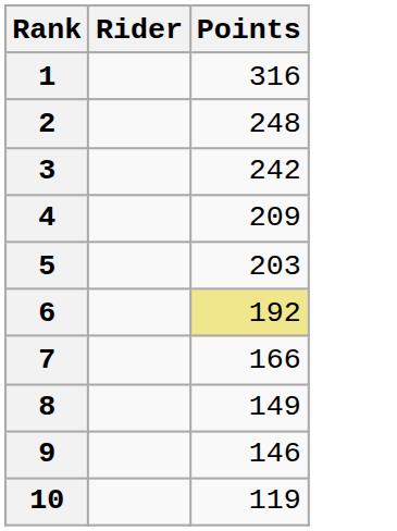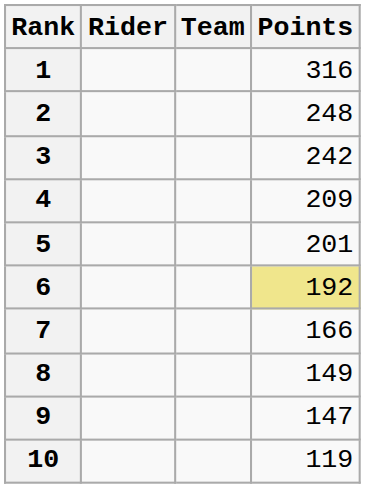 <table class="wikitable">
 <tr>
 <th scope="col">Rank</th>
 <th scope="col">Rider</th>
+<th scope="col">Team</th>
 <th scope="col">Points</th>
 </tr>
 <tr>
 <th scope="row">1</th>
 <td> </td>
+<td></td>
 <td style="text-align:right;">316</td>
 </tr>
 <tr>
 <th scope="row">2</th>
+<td></td>
 <td></td>
 <td style="text-align:right;">248</td>
 </tr>
 <tr>
 <th scope="row">3</th>
 <td></td>
+<td></td>
 <td style="text-align:right;">242</td>
 </tr>
 <tr>
 <th scope="row">4</th>
+<td></td>
 <td></td>
 <td style="text-align:right;">209</td>
 </tr>
 <tr>
 <th scope="row">5</th>
 <td></td>
-<td style="text-align:right;">203</td>
+<td></td>
+<td style="text-align:right;">201</td>
 </tr>
 <tr>
 <th scope="row">6</th>
+<td></td>
 <td></td>
 <td style="background: khaki; text-align:right;">192</td>
 </tr>
 <tr>
 <th scope="row">7</th>
 <td></td>
+<td></td>
 <td style="text-align:right;">166</td>
 </tr>
 <tr>
 <th scope="row">8</th>
+<td></td>
 <td></td>
 <td style="text-align:right;">149</td>
 </tr>
 <tr>
 <th scope="row">9</th>
 <td></td>
-<td style="text-align:right;">146</td>
+<td></td>
+<td style="text-align:right;">147</td>
 </tr>
 <tr>
 <th scope="row">10</th>
 <td> </td>
+<td></td>
 <td style="text-align:right;">119</td>
 </tr>
 </table>
